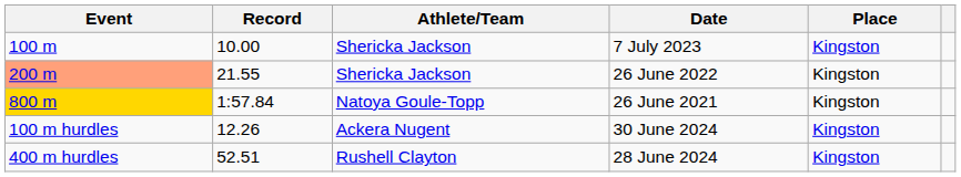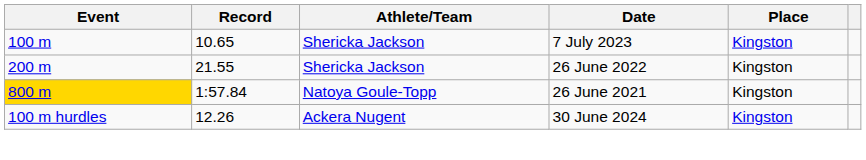 <table class="wikitable" style="font-size:98%; width: 98%;">
 <tr>
 <th>Event</th>
 <th>Record</th>
 <th>Athlete/Team</th>
 <th>Date</th>
 <th>Place</th>
 <th></th>
 </tr>
 <tr>
 <td><a href='#'>100 m</a></td>
-<td>10.00 </td>
+<td>10.65 </td>
 <td><a href='#'>Shericka Jackson</a></td>
 <td>7 July 2023</td>
 <td><a href='#'>Kingston</a></td>
 <td></td>
 </tr>
 <tr>
-<td style="background: lightsalmon;"><a href='#'>200 m</a></td>
+<td><a href='#'>200 m</a></td>
 <td>21.55 </td>
 <td><a href='#'>Shericka Jackson</a></td>
 <td>26 June 2022</td>
 <td>Kingston</td>
 <td></td>
 </tr>
 <tr>
 <td style="background: gold;"><a href='#'>800 m</a></td>
 <td>1:57.84</td>
 <td><a href='#'>Natoya Goule-Topp</a></td>
 <td>26 June 2021</td>
 <td>Kingston</td>
 <td></td>
 </tr>
 <tr>
 <td><a href='#'>100 m hurdles</a></td>
 <td>12.26  </td>
 <td><a href='#'>Ackera Nugent</a></td>
 <td>30 June 2024</td>
 <td><a href='#'>Kingston</a></td>
 <td></td>
 </tr>
-<tr>
-<td><a href='#'>400 m hurdles</a></td>
-<td>52.51</td>
-<td><a href='#'>Rushell Clayton</a></td>
-<td>28 June 2024</td>
-<td><a href='#'>Kingston</a></td>
-<td></td>
-</tr>
 </table>
